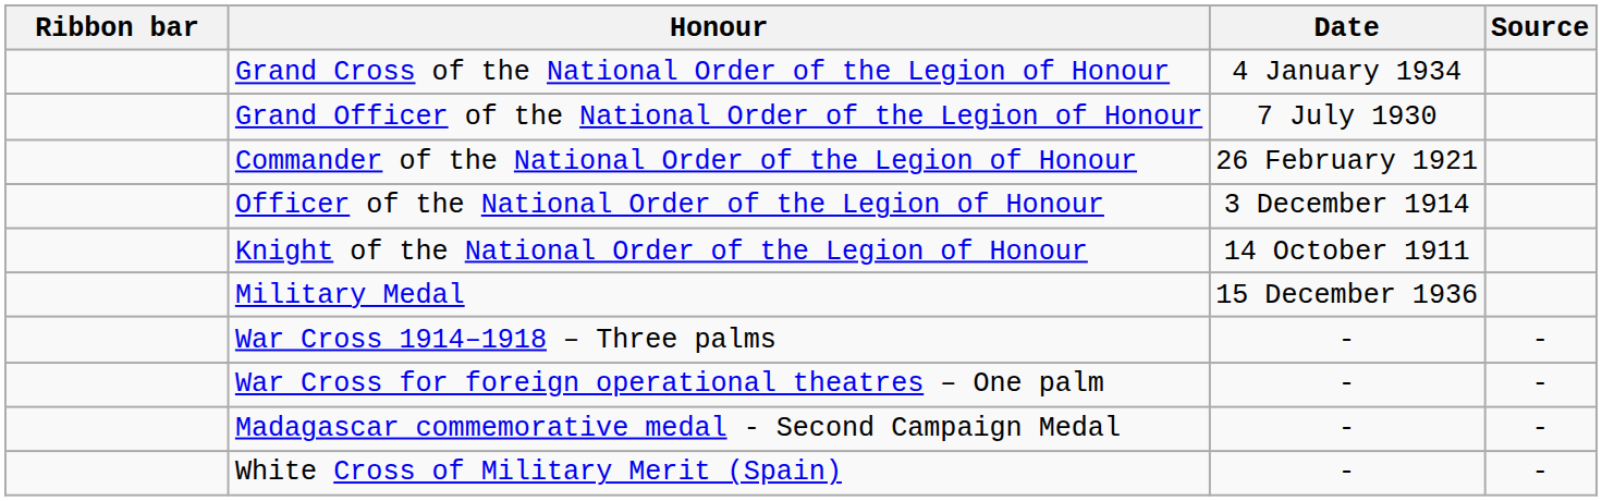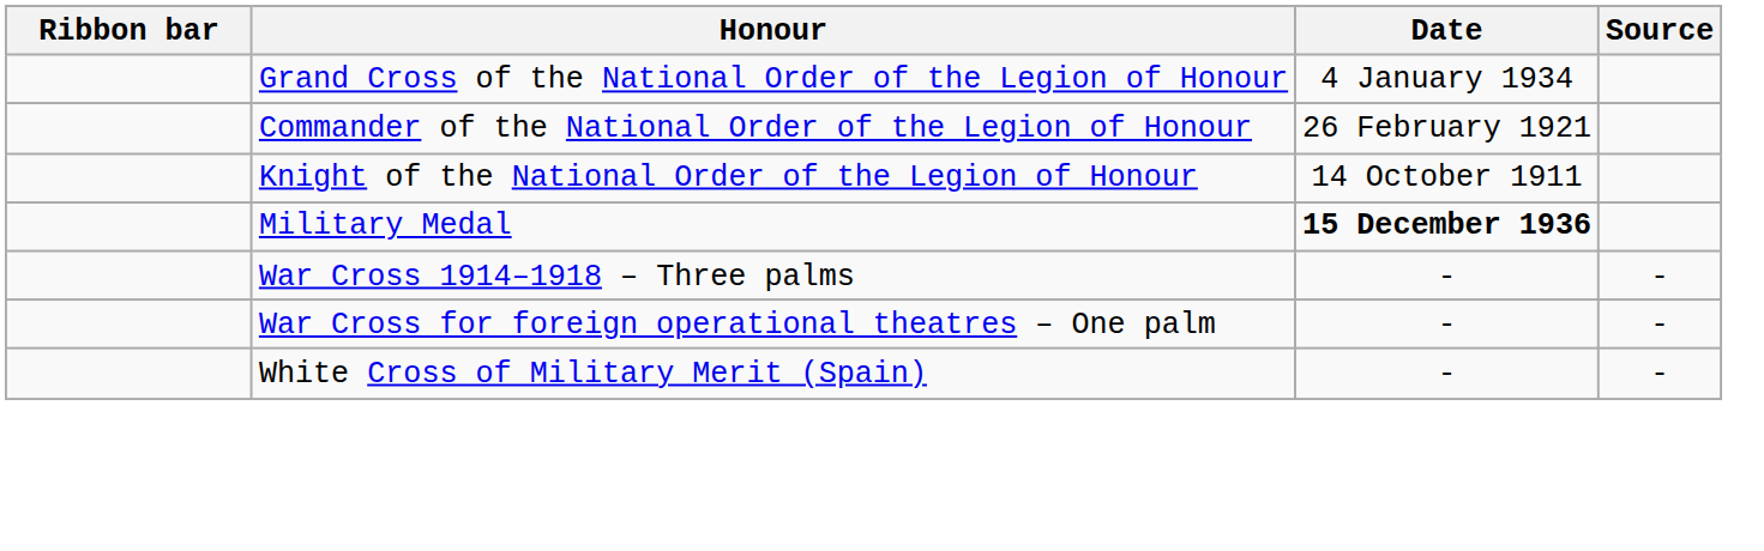 <table class="wikitable">
 <tr>
 <th style="width:100px;">Ribbon bar</th>
 <th>Honour</th>
 <th>Date</th>
 <th>Source</th>
 </tr>
 <tr>
 <td></td>
 <td><a href='#'>Grand Cross</a> of the <a href='#'>National Order of the Legion of Honour</a></td>
 <td align="center">4 January 1934</td>
 <td align="center"></td>
 </tr>
 <tr>
 <td></td>
-<td><a href='#'>Grand Officer</a> of the <a href='#'>National Order of the Legion of Honour</a></td>
-<td align="center">7 July 1930</td>
-<td align="center"></td>
-</tr>
-<tr>
-<td></td>
 <td><a href='#'>Commander</a> of the <a href='#'>National Order of the Legion of Honour</a></td>
 <td align="center">26 February 1921</td>
-<td align="center"></td>
-</tr>
-<tr>
-<td></td>
-<td><a href='#'>Officer</a> of the <a href='#'>National Order of the Legion of Honour</a></td>
-<td align="center">3 December 1914</td>
 <td align="center"></td>
 </tr>
 <tr>
 <td></td>
 <td><a href='#'>Knight</a> of the <a href='#'>National Order of the Legion of Honour</a></td>
 <td align="center">14 October 1911</td>
 <td align="center"></td>
 </tr>
 <tr>
 <td></td>
 <td><a href='#'>Military Medal</a></td>
-<td align="center">15 December 1936</td>
+<td align="center"><strong>15 December 1936</strong></td>
 <td align="center"></td>
 </tr>
 <tr>
 <td></td>
 <td><a href='#'>War Cross 1914–1918</a> – Three palms</td>
 <td align="center">-</td>
 <td align="center">-</td>
 </tr>
 <tr>
 <td></td>
 <td><a href='#'>War Cross for foreign operational theatres</a> – One palm</td>
 <td align="center">-</td>
 <td align="center">-</td>
 </tr>
 <tr>
 <td></td>
-<td><a href='#'>Madagascar commemorative medal</a> - Second Campaign Medal</td>
-<td align="center">-</td>
-<td align="center">-</td>
-</tr>
-<tr>
-<td></td>
 <td>White <a href='#'>Cross of Military Merit (Spain)</a></td>
 <td align="center">-</td>
 <td align="center">-</td>
 </tr>
 </table>
